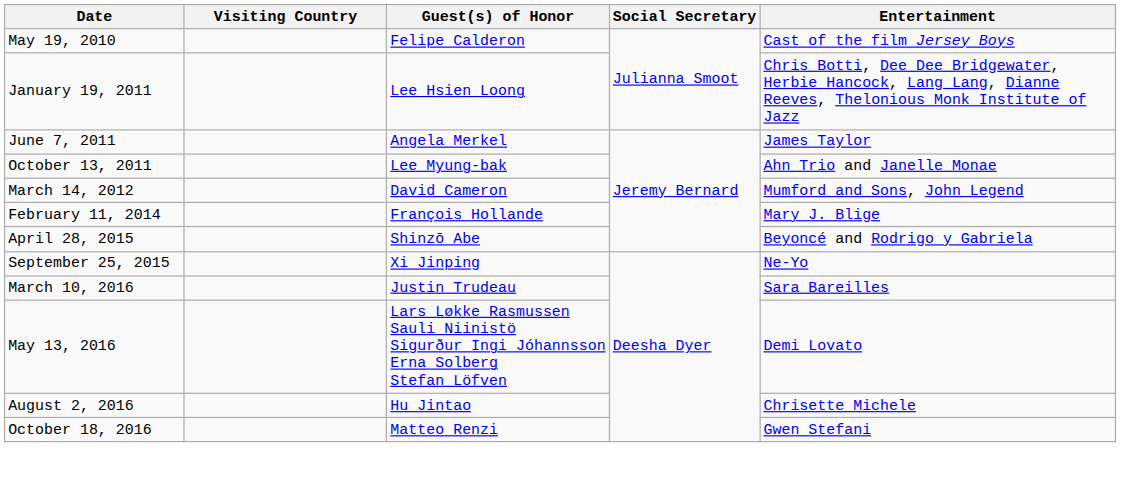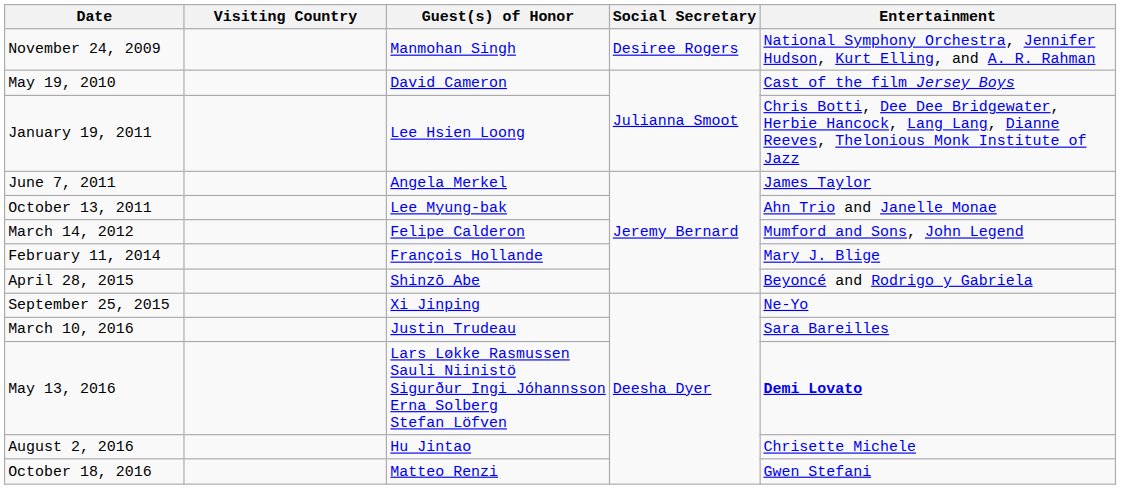 <table class="wikitable">
 <tr>
 <th scope="col" style="width:150px;">Date</th>
 <th scope="col" style="width:170px;">Visiting Country</th>
 <th>Guest(s) of Honor</th>
 <th>Social Secretary</th>
 <th scope="col" style="width:303px;">Entertainment</th>
 </tr>
 <tr>
+<td>November 24, 2009</td>
+<td></td>
+<td><a href='#'>Manmohan Singh</a></td>
+<td><a href='#'>Desiree Rogers</a></td>
+<td><a href='#'>National Symphony Orchestra</a>, <a href='#'>Jennifer Hudson</a>, <a href='#'>Kurt Elling</a>, and <a href='#'>A. R. Rahman</a></td>
+</tr>
+<tr>
 <td>May 19, 2010</td>
 <td></td>
-<td><a href='#'>Felipe Calderon</a></td>
+<td><a href='#'>David Cameron</a></td>
 <td rowspan="2"><a href='#'>Julianna Smoot</a></td>
 <td><a href='#'>Cast of the film <em>Jersey Boys</em></a></td>
 </tr>
 <tr>
 <td>January 19, 2011</td>
 <td></td>
 <td><a href='#'>Lee Hsien Loong</a></td>
 <td><a href='#'>Chris Botti</a>, <a href='#'>Dee Dee Bridgewater</a>, <a href='#'>Herbie Hancock</a>,  <a href='#'>Lang Lang</a>, <a href='#'>Dianne Reeves</a>, <a href='#'>Thelonious Monk Institute of Jazz</a></td>
 </tr>
 <tr>
 <td>June 7, 2011</td>
 <td></td>
 <td><a href='#'>Angela Merkel</a></td>
 <td rowspan="5"><a href='#'>Jeremy Bernard</a></td>
 <td><a href='#'>James Taylor</a></td>
 </tr>
 <tr>
 <td>October 13, 2011</td>
 <td></td>
 <td><a href='#'>Lee Myung-bak</a></td>
 <td><a href='#'>Ahn Trio</a> and <a href='#'>Janelle Monae</a></td>
 </tr>
 <tr>
 <td>March 14, 2012</td>
 <td></td>
-<td><a href='#'>David Cameron</a></td>
+<td><a href='#'>Felipe Calderon</a></td>
 <td><a href='#'>Mumford and Sons</a>, <a href='#'>John Legend</a></td>
 </tr>
 <tr>
 <td>February 11, 2014</td>
 <td></td>
 <td><a href='#'>François Hollande</a></td>
 <td><a href='#'>Mary J. Blige</a></td>
 </tr>
 <tr>
 <td>April 28, 2015</td>
 <td></td>
 <td><a href='#'>Shinzō Abe</a></td>
 <td><a href='#'>Beyoncé</a> and <a href='#'>Rodrigo y Gabriela</a></td>
 </tr>
 <tr>
 <td>September 25, 2015</td>
 <td></td>
 <td><a href='#'>Xi Jinping</a></td>
 <td rowspan="5"><a href='#'>Deesha Dyer</a></td>
 <td><a href='#'>Ne-Yo</a></td>
 </tr>
 <tr>
 <td>March 10, 2016</td>
 <td></td>
 <td><a href='#'>Justin Trudeau</a></td>
 <td><a href='#'>Sara Bareilles</a></td>
 </tr>
 <tr>
 <td>May 13, 2016</td>
 <td><br><br><br><br></td>
 <td><a href='#'>Lars Løkke Rasmussen</a><br><a href='#'>Sauli Niinistö</a><br><a href='#'>Sigurður Ingi Jóhannsson</a><br><a href='#'>Erna Solberg</a><br><a href='#'>Stefan Löfven</a></td>
-<td><a href='#'>Demi Lovato</a></td>
+<td><strong><a href='#'>Demi Lovato</a></strong></td>
 </tr>
 <tr>
 <td>August 2, 2016</td>
 <td></td>
 <td><a href='#'>Hu Jintao</a></td>
 <td><a href='#'>Chrisette Michele</a></td>
 </tr>
 <tr>
 <td>October 18, 2016</td>
 <td></td>
 <td><a href='#'>Matteo Renzi</a></td>
 <td><a href='#'>Gwen Stefani</a></td>
 </tr>
 </table>
